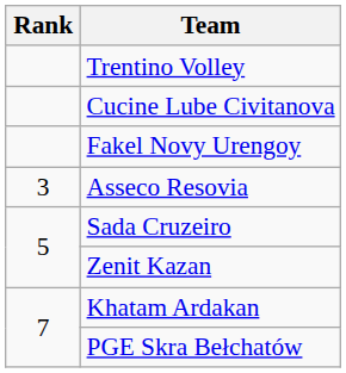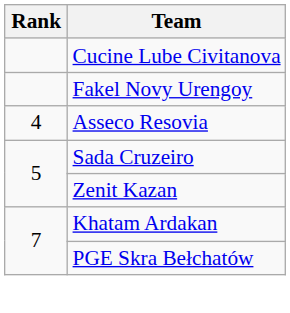 <table class="wikitable" style="text-align:center;">
 <tr>
 <th width=40>Rank</th>
 <th>Team</th>
-</tr>
-<tr>
-<td></td>
-<td style="text-align:left;"> <a href='#'>Trentino Volley</a></td>
 </tr>
 <tr>
 <td></td>
 <td style="text-align:left;"> <a href='#'>Cucine Lube Civitanova</a></td>
 </tr>
 <tr>
 <td></td>
 <td style="text-align:left;"> <a href='#'>Fakel Novy Urengoy</a></td>
 </tr>
 <tr>
-<td>3</td>
+<td>4</td>
 <td style="text-align:left;"> <a href='#'>Asseco Resovia</a></td>
 </tr>
 <tr>
 <td rowspan=2>5</td>
 <td style="text-align:left;"> <a href='#'>Sada Cruzeiro</a></td>
 </tr>
 <tr>
 <td style="text-align:left;"> <a href='#'>Zenit Kazan</a></td>
 </tr>
 <tr>
 <td rowspan=2>7</td>
 <td style="text-align:left;"> <a href='#'>Khatam Ardakan</a></td>
 </tr>
 <tr>
 <td style="text-align:left;"> <a href='#'>PGE Skra Bełchatów</a></td>
 </tr>
 </table>
